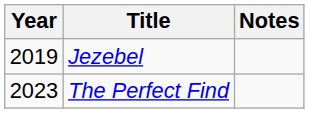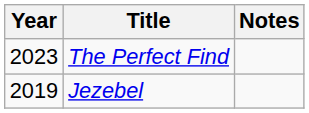 <table class="wikitable">
 <tr>
 <th>Year</th>
 <th>Title</th>
 <th>Notes</th>
 </tr>
 <tr>
+<td>2023</td>
+<td><em><a href='#'>The Perfect Find</a></em></td>
+<td></td>
+</tr>
+<tr>
 <td>2019</td>
 <td><a href='#'><em>Jezebel</em></a></td>
 <td></td>
 </tr>
-<tr>
-<td>2023</td>
-<td><em><a href='#'>The Perfect Find</a></em></td>
-<td></td>
-</tr>
 </table>
